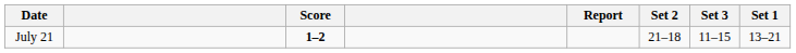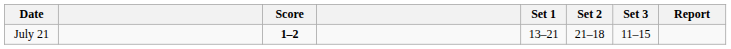 <table class="wikitable" style="text-align: center; font-size:90% ">
 <tr>
 <th width="60">Date</th>
 <th align="right" width="250"></th>
 <th width="60">Score</th>
 <th align="left" width="250"></th>
-<th width="75">Report</th>
+<th width="50">Set 1</th>
 <th width="50">Set 2</th>
 <th width="50">Set 3</th>
-<th width="50">Set 1</th>
+<th width="75">Report</th>
 </tr>
 <tr>
 <td>July 21</td>
 <td align=left></td>
 <td align=center><strong>1–2</strong></td>
 <td align=left><strong></strong></td>
-<td></td>
+<td>13–21</td>
 <td>21–18</td>
 <td>11–15</td>
-<td>13–21</td>
+<td></td>
 </tr>
 </table>
